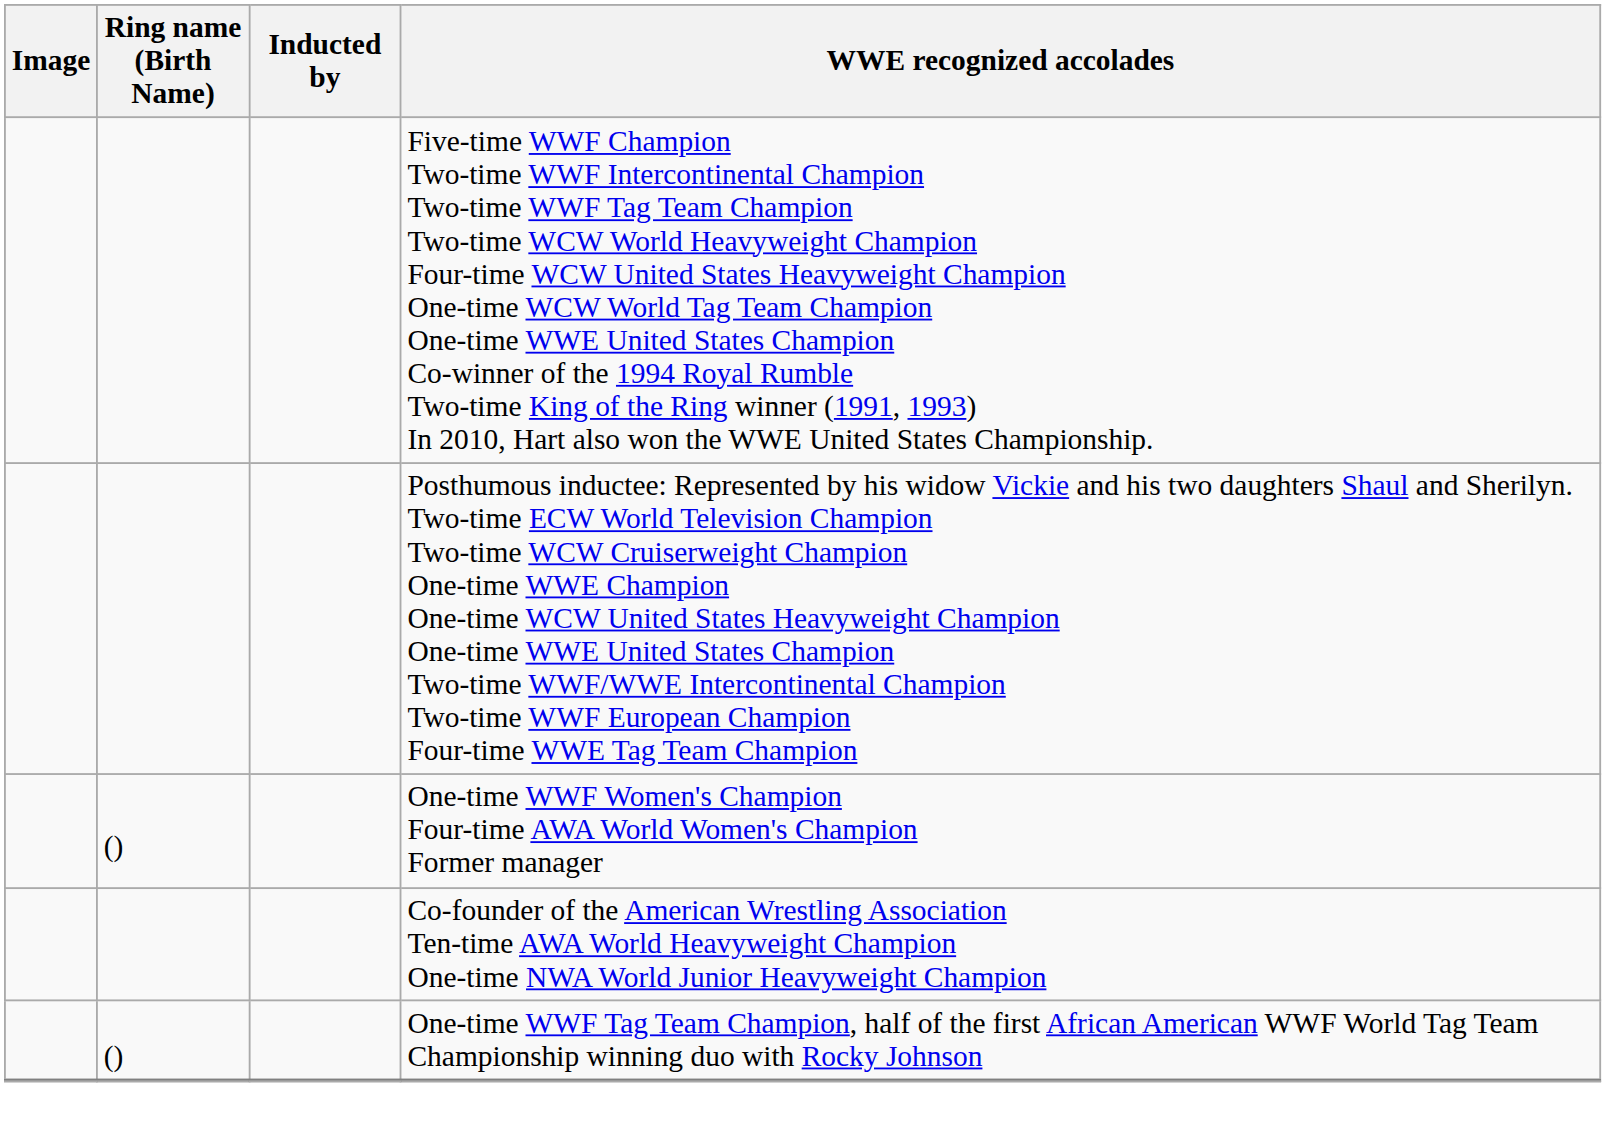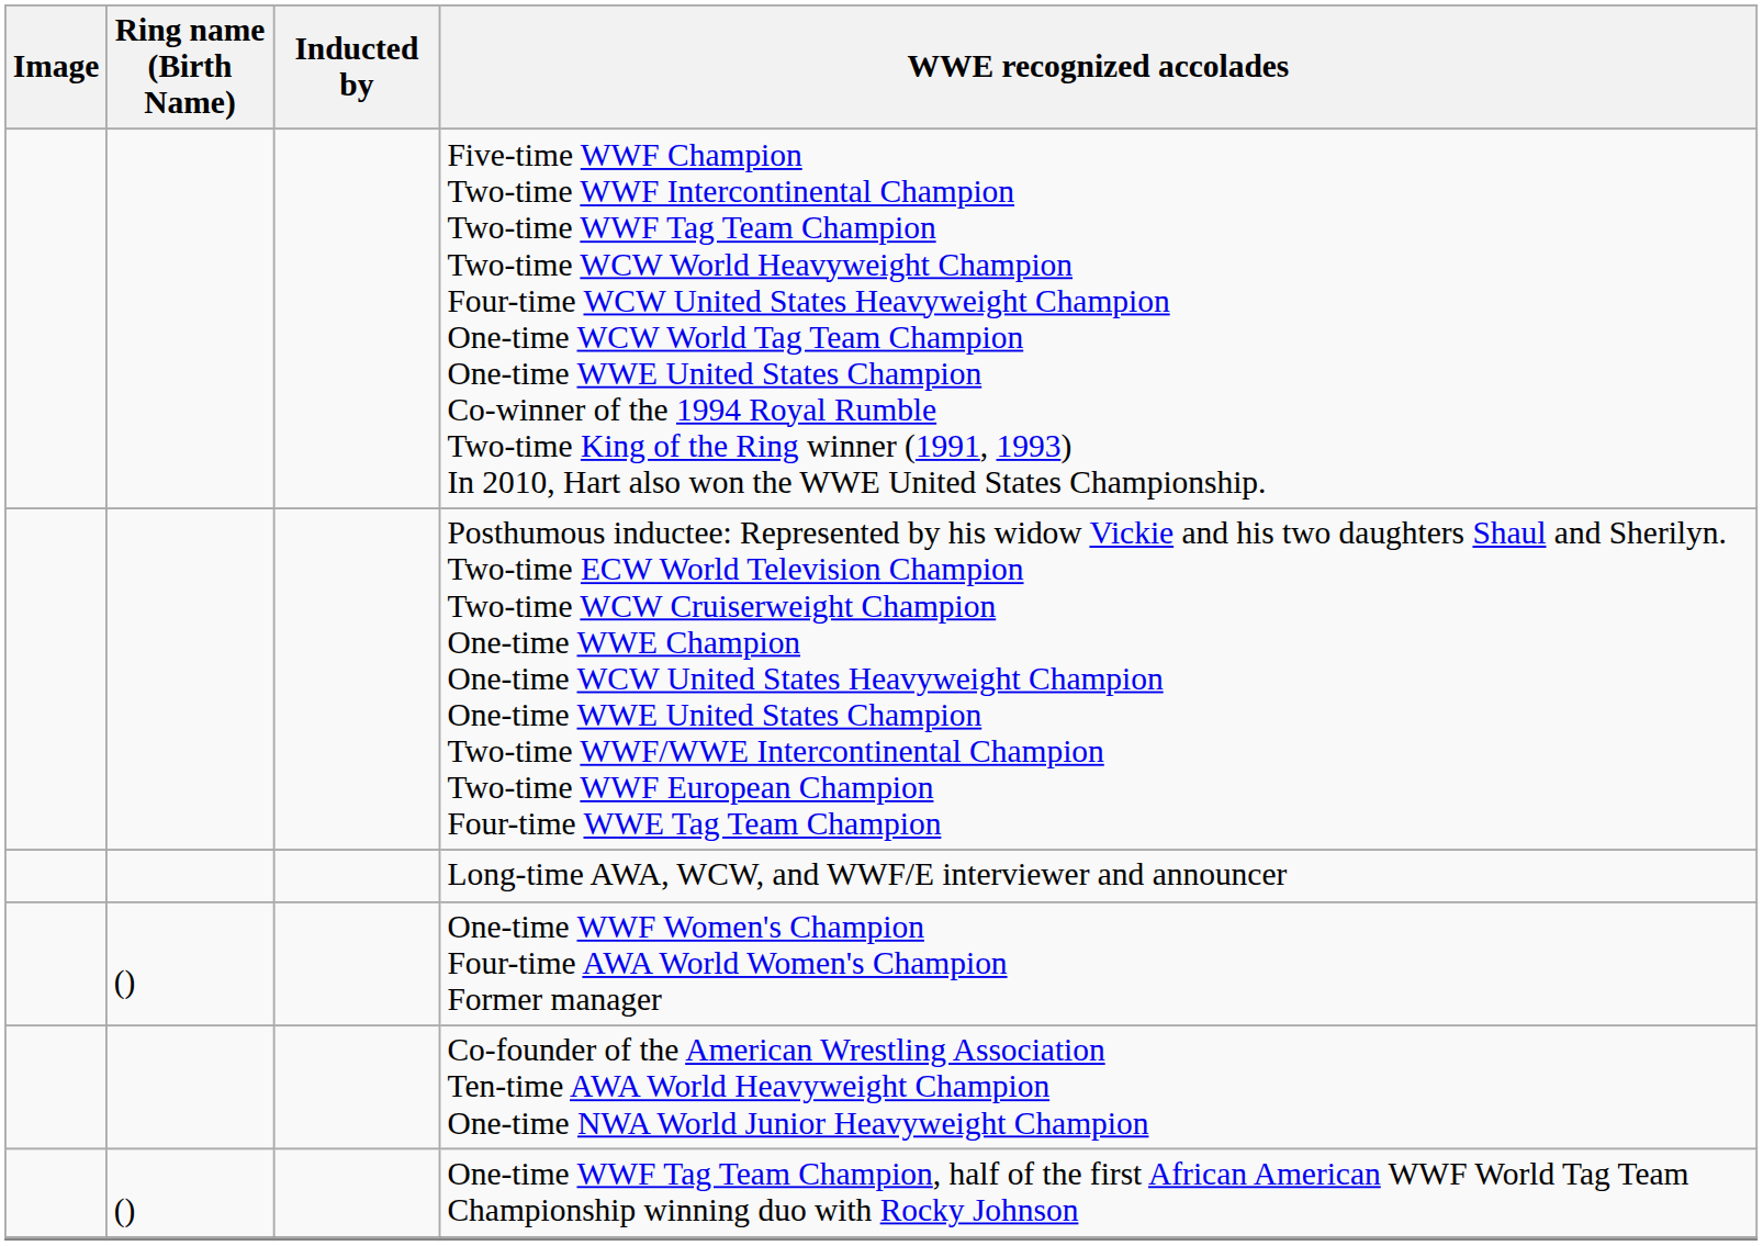 <table class="wikitable">
 <tr>
 <th class="unsortable">Image</th>
 <th>Ring name<br>(Birth Name)</th>
 <th>Inducted by</th>
 <th class="unsortable">WWE recognized accolades</th>
 </tr>
 <tr>
 <td></td>
 <td><strong></strong></td>
 <td></td>
 <td>Five-time <a href='#'>WWF Champion</a><br>Two-time <a href='#'>WWF Intercontinental Champion</a><br>Two-time <a href='#'>WWF Tag Team Champion</a><br>Two-time <a href='#'>WCW World Heavyweight Champion</a><br>Four-time <a href='#'>WCW United States Heavyweight Champion</a><br>One-time <a href='#'>WCW World Tag Team Champion</a><br>One-time <a href='#'>WWE United States Champion</a><br>Co-winner of the <a href='#'>1994 Royal Rumble</a><br>Two-time <a href='#'>King of the Ring</a> winner (<a href='#'>1991</a>, <a href='#'>1993</a>)<br>In 2010, Hart also won the WWE United States Championship.</td>
 </tr>
 <tr>
 <td></td>
 <td></td>
 <td><br><br></td>
 <td>Posthumous inductee: Represented by his widow <a href='#'>Vickie</a> and his two daughters <a href='#'>Shaul</a> and Sherilyn.<br> Two-time <a href='#'>ECW World Television Champion</a><br>Two-time <a href='#'>WCW Cruiserweight Champion</a><br>One-time <a href='#'>WWE Champion</a><br>One-time <a href='#'>WCW United States Heavyweight Champion</a><br>One-time <a href='#'>WWE United States Champion</a><br>Two-time <a href='#'>WWF/WWE Intercontinental Champion</a><br>Two-time <a href='#'>WWF European Champion</a><br>Four-time <a href='#'>WWE Tag Team Champion</a></td>
+</tr>
+<tr>
+<td></td>
+<td></td>
+<td></td>
+<td>Long-time AWA, WCW, and WWF/E interviewer and announcer</td>
 </tr>
 <tr>
 <td></td>
 <td><br>()</td>
 <td></td>
 <td>One-time <a href='#'>WWF Women's Champion</a><br>Four-time <a href='#'>AWA World Women's Champion</a><br>Former manager</td>
 </tr>
 <tr>
 <td></td>
 <td></td>
 <td></td>
 <td>Co-founder of the <a href='#'>American Wrestling Association</a><br>Ten-time <a href='#'>AWA World Heavyweight Champion</a><br>One-time <a href='#'>NWA World Junior Heavyweight Champion</a></td>
 </tr>
 <tr>
 <td></td>
 <td><br>()</td>
 <td></td>
 <td>One-time <a href='#'>WWF Tag Team Champion</a>, half of the first <a href='#'>African American</a> WWF World Tag Team Championship winning duo with <a href='#'>Rocky Johnson</a></td>
 </tr>
 <tr style="border-top:2px solid gray;">
 </tr>
 </table>
